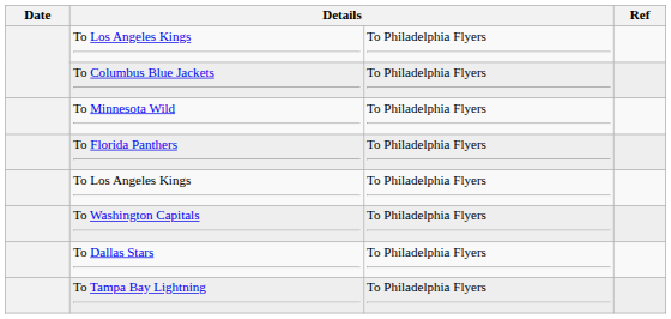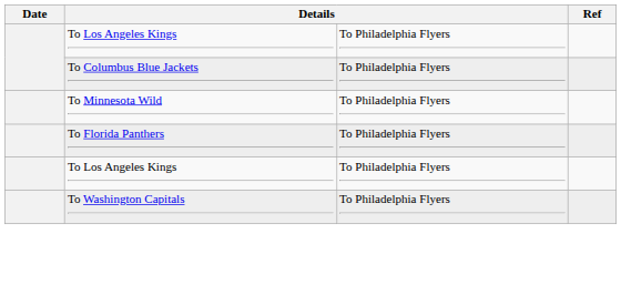 <table class="wikitable plainrowheaders" style="width: 50em;">
 <tr>
 <th scope="col">Date</th>
 <th scope="col" colspan="2">Details</th>
 <th scope="col">Ref</th>
 </tr>
 <tr>
 <th scope="row" rowspan=2></th>
 <td valign="top">To <a href='#'>Los Angeles Kings</a> <hr></td>
 <td valign="top">To Philadelphia Flyers <hr></td>
 <td></td>
 </tr>
 <tr style="background:#eee;">
 <td valign="top">To <a href='#'>Columbus Blue Jackets</a> <hr></td>
 <td valign="top">To Philadelphia Flyers <hr></td>
 <td></td>
 </tr>
 <tr>
 <th scope="row"></th>
 <td valign="top">To <a href='#'>Minnesota Wild</a> <hr></td>
 <td valign="top">To Philadelphia Flyers <hr></td>
 <td></td>
 </tr>
 <tr style="background:#eee;">
 <th scope="row"></th>
 <td valign="top">To <a href='#'>Florida Panthers</a> <hr></td>
 <td valign="top">To Philadelphia Flyers <hr></td>
 <td></td>
 </tr>
 <tr>
 <th scope="row"></th>
 <td valign="top">To Los Angeles Kings <hr></td>
 <td valign="top">To Philadelphia Flyers <hr></td>
 <td></td>
 </tr>
 <tr style="background:#eee;">
 <th scope="row"></th>
 <td valign="top">To <a href='#'>Washington Capitals</a> <hr></td>
 <td valign="top">To Philadelphia Flyers <hr></td>
 <td></td>
 </tr>
-<tr>
-<th scope="row"></th>
-<td valign="top">To <a href='#'>Dallas Stars</a> <hr></td>
-<td valign="top">To Philadelphia Flyers <hr></td>
-<td></td>
-</tr>
-<tr style="background:#eee;">
-<th scope="row"></th>
-<td valign="top">To <a href='#'>Tampa Bay Lightning</a> <hr></td>
-<td valign="top">To Philadelphia Flyers <hr></td>
-<td></td>
-</tr>
 </table>
